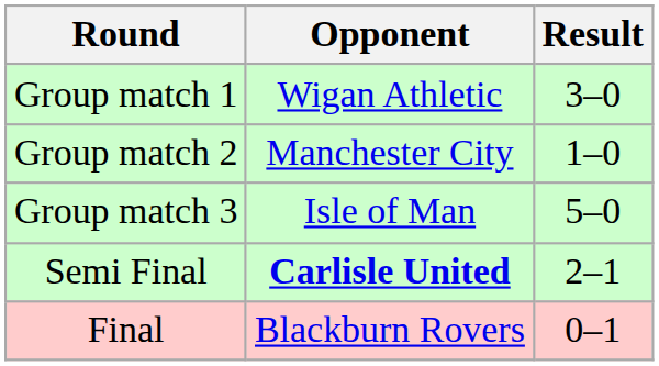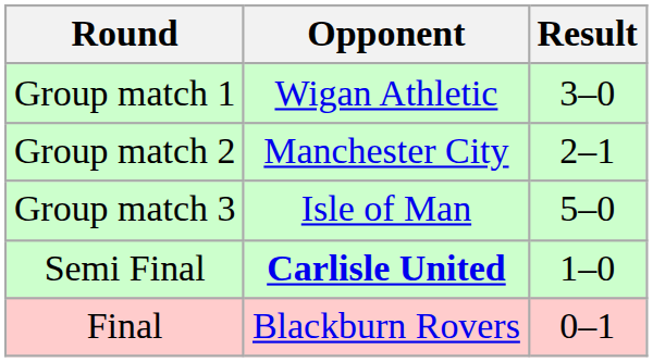 <table class="wikitable" style="font-size:100%; text-align:center">
 <tr>
 <th>Round</th>
 <th>Opponent</th>
 <th>Result</th>
 </tr>
 <tr style="background-color: #CCFFCC;">
 <td>Group match 1</td>
 <td><a href='#'>Wigan Athletic</a></td>
 <td>3–0</td>
 </tr>
 <tr style="background-color: #CCFFCC;">
 <td>Group match 2</td>
 <td><a href='#'>Manchester City</a></td>
-<td>1–0</td>
+<td>2–1</td>
 </tr>
 <tr style="background-color: #CCFFCC;">
 <td>Group match 3</td>
 <td><a href='#'>Isle of Man</a></td>
 <td>5–0</td>
 </tr>
 <tr style="background-color: #CCFFCC;">
 <td>Semi Final</td>
 <td><strong><a href='#'>Carlisle United</a></strong></td>
-<td>2–1</td>
+<td>1–0</td>
 </tr>
 <tr style="background-color: #FFCCCC;">
 <td>Final</td>
 <td><a href='#'>Blackburn Rovers</a></td>
 <td>0–1</td>
 </tr>
 </table>
